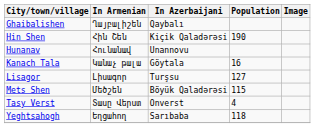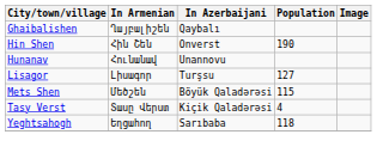 <table class="wikitable sortable mw-collapsible">
 <tr>
 <th>City/town/village</th>
 <th>In Armenian</th>
 <th>In Azerbaijani</th>
 <th>Population</th>
 <th>Image</th>
 </tr>
 <tr>
 <td><a href='#'>Ghaibalishen</a></td>
 <td>Ղայբալիշեն</td>
 <td>Qaybalı</td>
 <td></td>
 <td></td>
 </tr>
 <tr>
 <td><a href='#'>Hin Shen</a></td>
 <td>Հին Շեն</td>
-<td>Kiçik Qaladərəsi</td>
+<td>Onverst</td>
 <td>190</td>
 <td></td>
 </tr>
 <tr>
 <td><a href='#'>Hunanav</a></td>
 <td>Հունանավ</td>
 <td>Unannovu</td>
 <td></td>
-<td></td>
-</tr>
-<tr>
-<td><a href='#'>Kanach Tala</a></td>
-<td>Կանաչ թալա</td>
-<td>Göytala</td>
-<td>16</td>
 <td></td>
 </tr>
 <tr>
 <td><a href='#'>Lisagor</a></td>
 <td>Լիսագոր</td>
 <td>Turşsu</td>
 <td>127</td>
 <td></td>
 </tr>
 <tr>
 <td><a href='#'>Mets Shen</a></td>
 <td>Մեծշեն</td>
 <td>Böyük Qaladərəsi</td>
 <td>115</td>
 <td></td>
 </tr>
 <tr>
 <td><a href='#'>Tasy Verst</a></td>
 <td>Տասը Վերստ</td>
-<td>Onverst</td>
+<td>Kiçik Qaladərəsi</td>
 <td>4</td>
 <td></td>
 </tr>
 <tr>
 <td><a href='#'>Yeghtsahogh</a></td>
 <td>Եղցահող</td>
 <td>Sarıbaba</td>
 <td>118</td>
 <td></td>
 </tr>
 <tr>
 </tr>
 </table>
